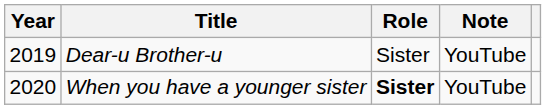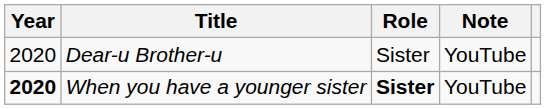 <table class="wikitable sortable">
 <tr>
 <th scope="col">Year</th>
 <th scope="col">Title</th>
 <th scope="col">Role</th>
 <th scope="col" class="unsortable">Note</th>
 <th scope="col" class="unsortable"></th>
 </tr>
 <tr>
-<td>2019</td>
+<td>2020</td>
 <td><em>Dear-u Brother-u</em></td>
 <td>Sister</td>
 <td>YouTube</td>
 <td></td>
 </tr>
 <tr>
-<td>2020</td>
+<td><strong>2020</strong></td>
 <td><em>When you have a younger sister</em></td>
 <td><strong>Sister</strong></td>
 <td>YouTube</td>
 <td></td>
 </tr>
 </table>
